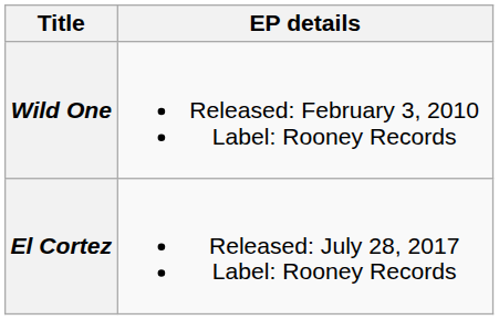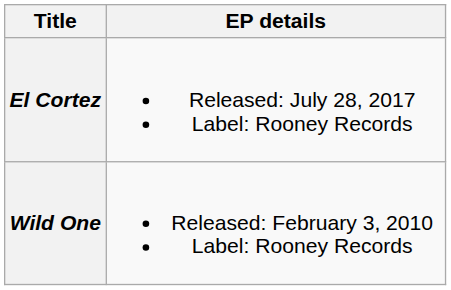 <table class="wikitable plainrowheaders" style="text-align:center;">
 <tr>
 <th>Title</th>
 <th style="width:250px;">EP details</th>
 </tr>
 <tr>
+<th scope="row"><em>El Cortez</em></th>
+<td><br><ul><li>Released: July 28, 2017</li><li>Label: Rooney Records</li></ul></td>
+</tr>
+<tr>
 <th scope="row"><em>Wild One</em></th>
 <td><br><ul><li>Released: February 3, 2010</li><li>Label: Rooney Records</li></ul></td>
 </tr>
-<tr>
-<th scope="row"><em>El Cortez</em></th>
-<td><br><ul><li>Released: July 28, 2017</li><li>Label: Rooney Records</li></ul></td>
-</tr>
 </table>
